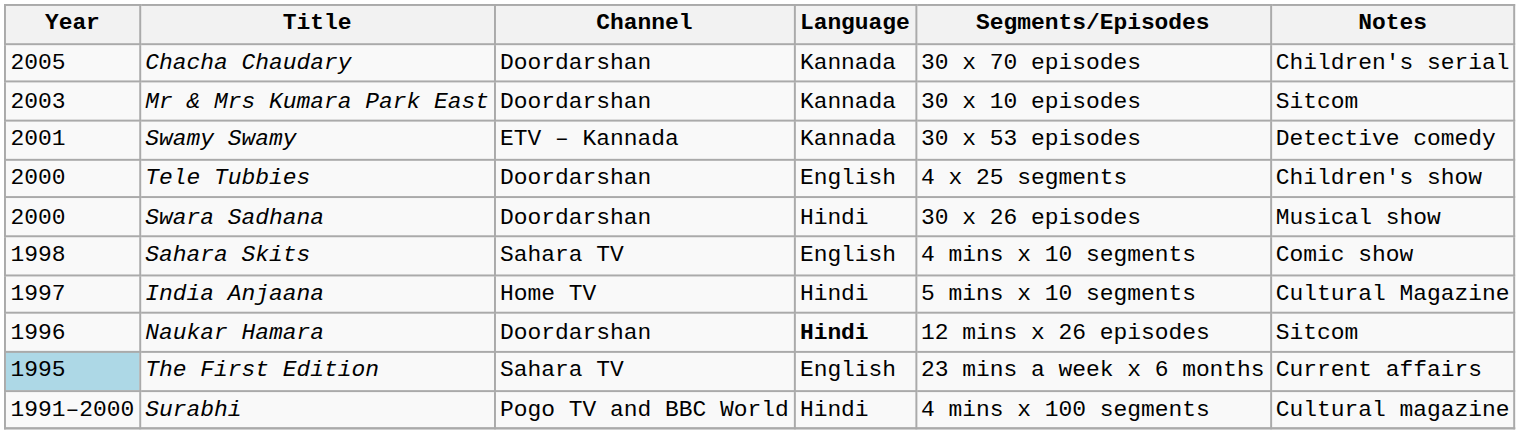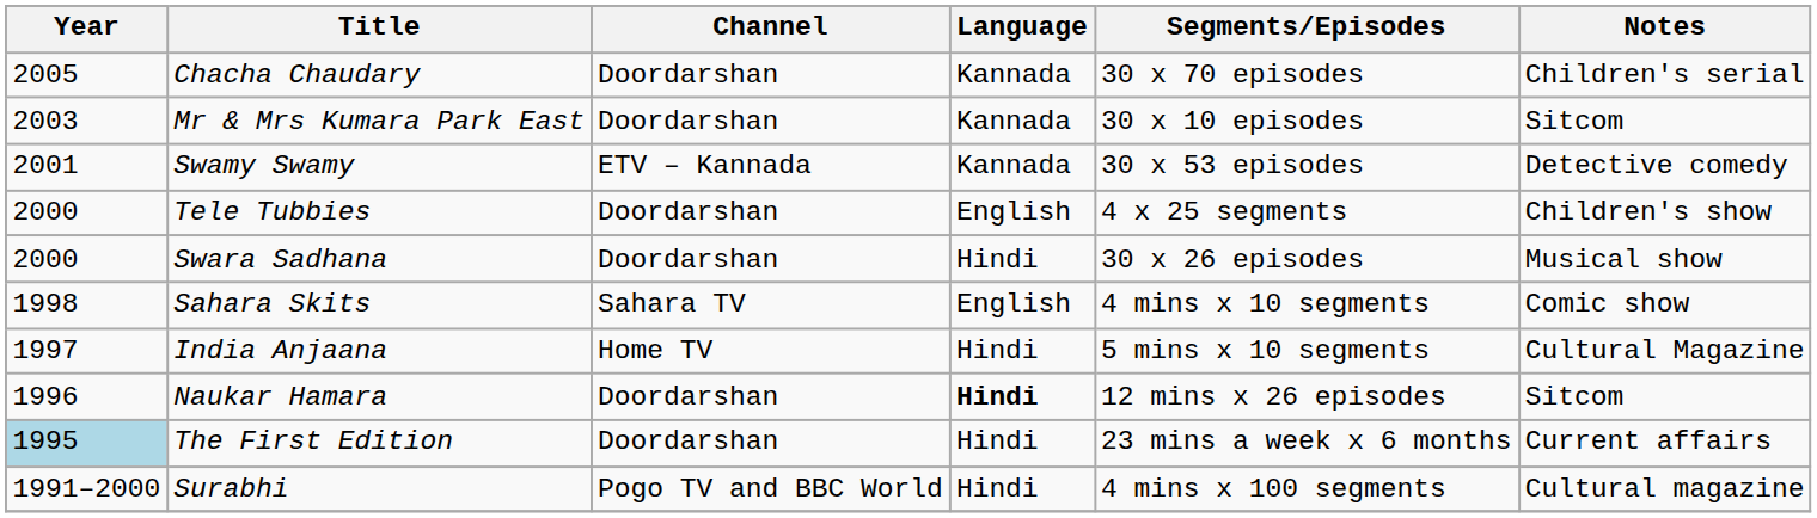 <table class="wikitable" style="font-size: 90%;">
 <tr>
 <th>Year</th>
 <th>Title</th>
 <th>Channel</th>
 <th>Language</th>
 <th>Segments/Episodes</th>
 <th>Notes</th>
 </tr>
 <tr>
 <td>2005</td>
 <td><em>Chacha Chaudary</em></td>
 <td>Doordarshan</td>
 <td>Kannada</td>
 <td>30 x 70 episodes</td>
 <td>Children's serial</td>
 </tr>
 <tr>
 <td>2003</td>
 <td><em>Mr & Mrs Kumara Park East</em></td>
 <td>Doordarshan</td>
 <td>Kannada</td>
 <td>30 x 10 episodes</td>
 <td>Sitcom</td>
 </tr>
 <tr>
 <td>2001</td>
 <td><em>Swamy Swamy</em></td>
 <td>ETV – Kannada</td>
 <td>Kannada</td>
 <td>30 x 53 episodes</td>
 <td>Detective comedy</td>
 </tr>
 <tr>
 <td>2000</td>
 <td><em>Tele Tubbies</em></td>
 <td>Doordarshan</td>
 <td>English</td>
 <td>4 x 25 segments</td>
 <td>Children's show</td>
 </tr>
 <tr>
 <td>2000</td>
 <td><em>Swara Sadhana</em></td>
 <td>Doordarshan</td>
 <td>Hindi</td>
 <td>30 x 26 episodes</td>
 <td>Musical show</td>
 </tr>
 <tr>
 <td>1998</td>
 <td><em>Sahara Skits</em></td>
 <td>Sahara TV</td>
 <td>English</td>
 <td>4 mins x 10 segments</td>
 <td>Comic show</td>
 </tr>
 <tr>
 <td>1997</td>
 <td><em>India Anjaana</em></td>
 <td>Home TV</td>
 <td>Hindi</td>
 <td>5 mins x 10 segments</td>
 <td>Cultural Magazine</td>
 </tr>
 <tr>
 <td>1996</td>
 <td><em>Naukar Hamara</em></td>
 <td>Doordarshan</td>
 <td><strong>Hindi</strong></td>
 <td>12 mins x 26 episodes</td>
 <td>Sitcom</td>
 </tr>
 <tr>
 <td style="background: lightblue;">1995</td>
 <td><em>The First Edition</em></td>
-<td>Sahara TV</td>
-<td>English</td>
+<td>Doordarshan</td>
+<td>Hindi</td>
 <td>23 mins a week x 6 months</td>
 <td>Current affairs</td>
 </tr>
 <tr>
 <td>1991–2000</td>
 <td><em>Surabhi</em></td>
 <td>Pogo TV and BBC World</td>
 <td>Hindi</td>
 <td>4 mins x 100 segments</td>
 <td>Cultural magazine</td>
 </tr>
 <tr>
 </tr>
 </table>
